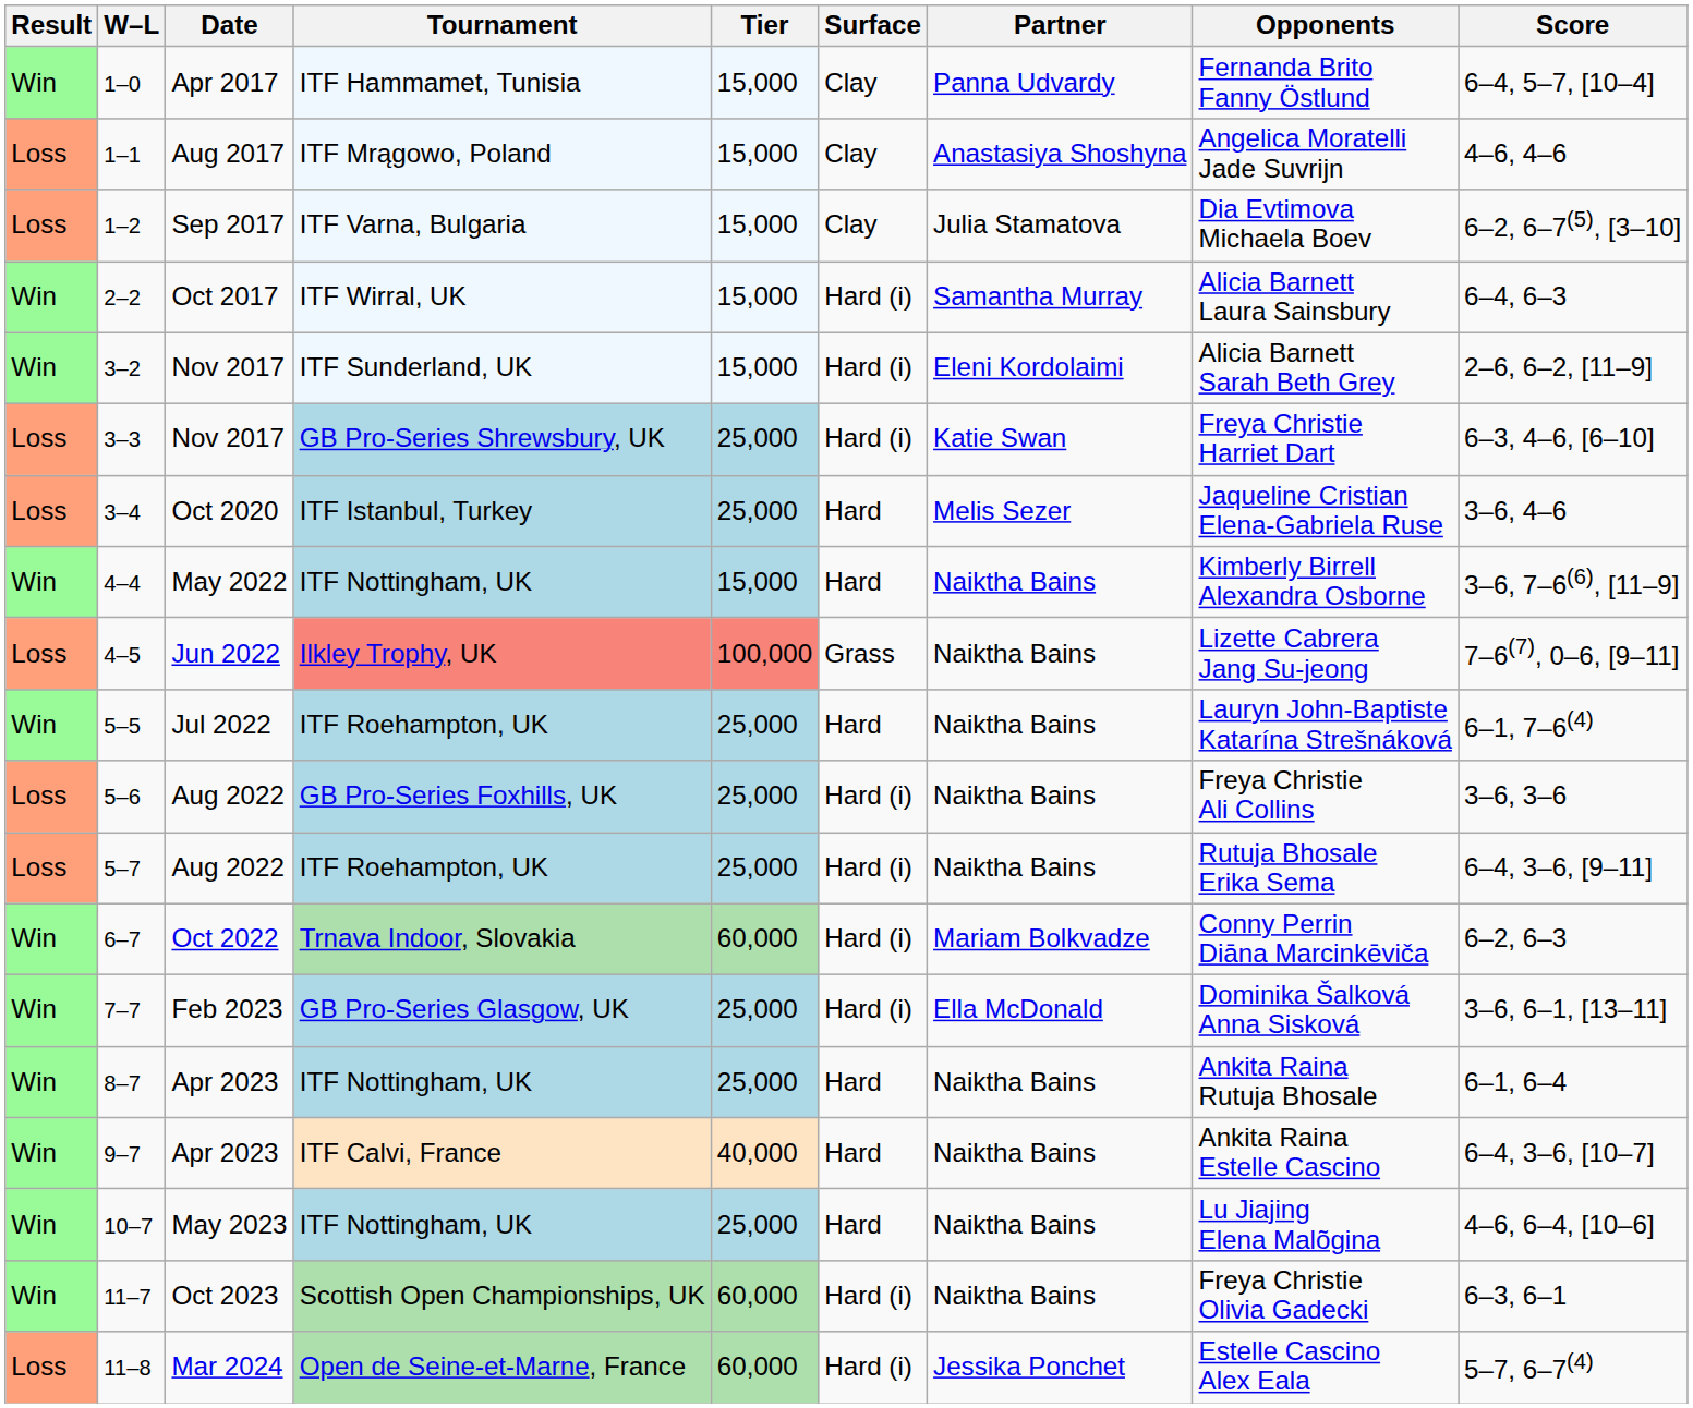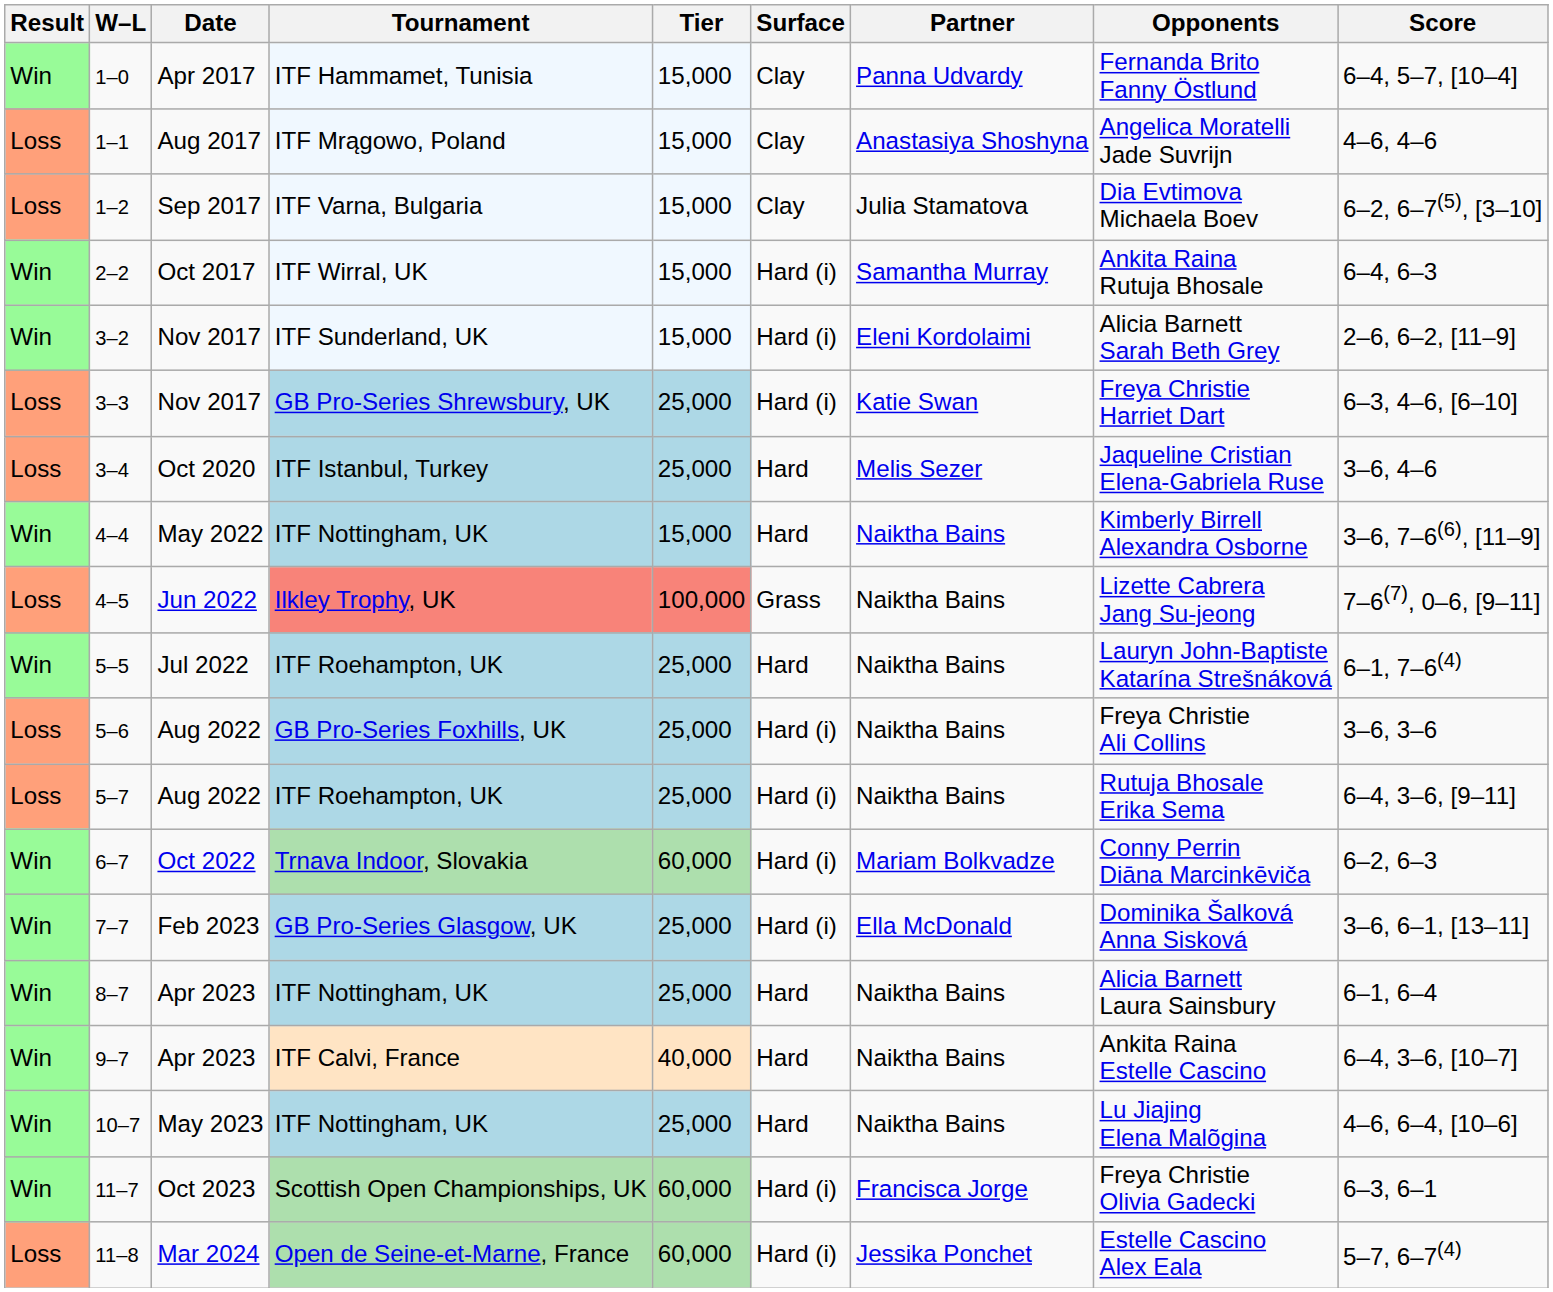 <table class="sortable wikitable">
 <tr>
 <th>Result</th>
 <th class="unsortable">W–L</th>
 <th>Date</th>
 <th>Tournament</th>
 <th>Tier</th>
 <th>Surface</th>
 <th>Partner</th>
 <th>Opponents</th>
 <th class="unsortable">Score</th>
 </tr>
 <tr>
 <td bgcolor="98FB98">Win</td>
 <td><small>1–0</small></td>
 <td>Apr 2017</td>
 <td bgcolor="#f0f8ff">ITF Hammamet, Tunisia</td>
 <td bgcolor="#f0f8ff">15,000</td>
 <td>Clay</td>
 <td> <a href='#'>Panna Udvardy</a></td>
 <td> <a href='#'>Fernanda Brito</a> <br>  <a href='#'>Fanny Östlund</a></td>
 <td>6–4, 5–7, [10–4]</td>
 </tr>
 <tr>
 <td style="background:#ffa07a;">Loss</td>
 <td><small>1–1</small></td>
 <td>Aug 2017</td>
 <td bgcolor="#f0f8ff">ITF Mrągowo, Poland</td>
 <td bgcolor="#f0f8ff">15,000</td>
 <td>Clay</td>
 <td> <a href='#'>Anastasiya Shoshyna</a></td>
 <td> <a href='#'>Angelica Moratelli</a> <br>  Jade Suvrijn</td>
 <td>4–6, 4–6</td>
 </tr>
 <tr>
 <td style="background:#ffa07a;">Loss</td>
 <td><small>1–2</small></td>
 <td>Sep 2017</td>
 <td bgcolor="#f0f8ff">ITF Varna, Bulgaria</td>
 <td bgcolor="#f0f8ff">15,000</td>
 <td>Clay</td>
 <td> Julia Stamatova</td>
 <td> <a href='#'>Dia Evtimova</a> <br>  Michaela Boev</td>
 <td>6–2, 6–7<sup>(5)</sup>, [3–10]</td>
 </tr>
 <tr>
 <td style="background:#98fb98;">Win</td>
 <td><small>2–2</small></td>
 <td>Oct 2017</td>
 <td bgcolor="#f0f8ff">ITF Wirral, UK</td>
 <td bgcolor="#f0f8ff">15,000</td>
 <td>Hard (i)</td>
 <td> <a href='#'>Samantha Murray</a></td>
-<td> <a href='#'>Alicia Barnett</a> <br>  Laura Sainsbury</td>
+<td> <a href='#'>Ankita Raina</a> <br>  Rutuja Bhosale</td>
 <td>6–4, 6–3</td>
 </tr>
 <tr>
 <td style="background:#98fb98;">Win</td>
 <td><small>3–2</small></td>
 <td>Nov 2017</td>
 <td bgcolor="#f0f8ff">ITF Sunderland, UK</td>
 <td bgcolor="#f0f8ff">15,000</td>
 <td>Hard (i)</td>
 <td> <a href='#'>Eleni Kordolaimi</a></td>
 <td> Alicia Barnett <br>  <a href='#'>Sarah Beth Grey</a></td>
 <td>2–6, 6–2, [11–9]</td>
 </tr>
 <tr>
 <td style="background:#ffa07a;">Loss</td>
 <td><small>3–3</small></td>
 <td>Nov 2017</td>
 <td bgcolor="lightblue"><a href='#'>GB Pro-Series Shrewsbury</a>, UK</td>
 <td bgcolor="lightblue">25,000</td>
 <td>Hard (i)</td>
 <td> <a href='#'>Katie Swan</a></td>
 <td> <a href='#'>Freya Christie</a> <br>  <a href='#'>Harriet Dart</a></td>
 <td>6–3, 4–6, [6–10]</td>
 </tr>
 <tr>
 <td style="background:#ffa07a;">Loss</td>
 <td><small>3–4</small></td>
 <td>Oct 2020</td>
 <td bgcolor="lightblue">ITF Istanbul, Turkey</td>
 <td bgcolor="lightblue">25,000</td>
 <td>Hard</td>
 <td> <a href='#'>Melis Sezer</a></td>
 <td> <a href='#'>Jaqueline Cristian</a> <br>  <a href='#'>Elena-Gabriela Ruse</a></td>
 <td>3–6, 4–6</td>
 </tr>
 <tr>
 <td style="background:#98fb98;">Win</td>
 <td><small>4–4</small></td>
 <td>May 2022</td>
 <td bgcolor="lightblue">ITF Nottingham, UK</td>
 <td bgcolor="lightblue">15,000</td>
 <td>Hard</td>
 <td> <a href='#'>Naiktha Bains</a></td>
 <td> <a href='#'>Kimberly Birrell</a> <br>  <a href='#'>Alexandra Osborne</a></td>
 <td>3–6, 7–6<sup>(6)</sup>, [11–9]</td>
 </tr>
 <tr>
 <td style="background:#ffa07a;">Loss</td>
 <td><small>4–5</small></td>
 <td><a href='#'>Jun 2022</a></td>
 <td bgcolor="f88379"><a href='#'>Ilkley Trophy</a>, UK</td>
 <td bgcolor="f88379">100,000</td>
 <td>Grass</td>
 <td> Naiktha Bains</td>
 <td> <a href='#'>Lizette Cabrera</a> <br>  <a href='#'>Jang Su-jeong</a></td>
 <td>7–6<sup>(7)</sup>, 0–6, [9–11]</td>
 </tr>
 <tr>
 <td style="background:#98fb98;">Win</td>
 <td><small>5–5</small></td>
 <td>Jul 2022</td>
 <td bgcolor="lightblue">ITF Roehampton, UK</td>
 <td bgcolor="lightblue">25,000</td>
 <td>Hard</td>
 <td> Naiktha Bains</td>
 <td> <a href='#'>Lauryn John-Baptiste</a> <br>  <a href='#'>Katarína Strešnáková</a></td>
 <td>6–1, 7–6<sup>(4)</sup></td>
 </tr>
 <tr>
 <td style="background:#ffa07a;">Loss</td>
 <td><small>5–6</small></td>
 <td>Aug 2022</td>
 <td bgcolor="lightblue"><a href='#'>GB Pro-Series Foxhills</a>, UK</td>
 <td bgcolor="lightblue">25,000</td>
 <td>Hard (i)</td>
 <td> Naiktha Bains</td>
 <td> Freya Christie <br>  <a href='#'>Ali Collins</a></td>
 <td>3–6, 3–6</td>
 </tr>
 <tr>
 <td style="background:#ffa07a;">Loss</td>
 <td><small>5–7</small></td>
 <td>Aug 2022</td>
 <td bgcolor="lightblue">ITF Roehampton, UK</td>
 <td bgcolor="lightblue">25,000</td>
 <td>Hard (i)</td>
 <td> Naiktha Bains</td>
 <td> <a href='#'>Rutuja Bhosale</a> <br>  <a href='#'>Erika Sema</a></td>
 <td>6–4, 3–6, [9–11]</td>
 </tr>
 <tr>
 <td style="background:#98fb98;">Win</td>
 <td><small>6–7</small></td>
 <td><a href='#'>Oct 2022</a></td>
 <td style="background:#addfad;"><a href='#'>Trnava Indoor</a>, Slovakia</td>
 <td style="background:#addfad;">60,000</td>
 <td>Hard (i)</td>
 <td> <a href='#'>Mariam Bolkvadze</a></td>
 <td> <a href='#'>Conny Perrin</a> <br>  <a href='#'>Diāna Marcinkēviča</a></td>
 <td>6–2, 6–3</td>
 </tr>
 <tr>
 <td style="background:#98fb98;">Win</td>
 <td><small>7–7</small></td>
 <td>Feb 2023</td>
 <td style="background:lightblue;"><a href='#'>GB Pro-Series Glasgow</a>, UK</td>
 <td style="background:lightblue;">25,000</td>
 <td>Hard (i)</td>
 <td> <a href='#'>Ella McDonald</a></td>
 <td> <a href='#'>Dominika Šalková</a> <br>  <a href='#'>Anna Sisková</a></td>
 <td>3–6, 6–1, [13–11]</td>
 </tr>
 <tr>
 <td style="background:#98fb98;">Win</td>
 <td><small>8–7</small></td>
 <td>Apr 2023</td>
 <td style="background:lightblue;">ITF Nottingham, UK</td>
 <td style="background:lightblue;">25,000</td>
 <td>Hard</td>
 <td> Naiktha Bains</td>
-<td> <a href='#'>Ankita Raina</a> <br>  Rutuja Bhosale</td>
+<td> <a href='#'>Alicia Barnett</a> <br>  Laura Sainsbury</td>
 <td>6–1, 6–4</td>
 </tr>
 <tr>
 <td style=background:#98FB98;>Win</td>
 <td><small>9–7</small></td>
 <td>Apr 2023</td>
 <td style=background:#ffe4c4;>ITF Calvi, France</td>
 <td style=background:#ffe4c4;>40,000</td>
 <td>Hard</td>
 <td> Naiktha Bains</td>
 <td> Ankita Raina <br>  <a href='#'>Estelle Cascino</a></td>
 <td>6–4, 3–6, [10–7]</td>
 </tr>
 <tr>
 <td style=background:#98FB98;>Win</td>
 <td><small>10–7</small></td>
 <td>May 2023</td>
 <td style="background:lightblue;">ITF Nottingham, UK</td>
 <td style="background:lightblue;">25,000</td>
 <td>Hard</td>
 <td> Naiktha Bains</td>
 <td> <a href='#'>Lu Jiajing</a> <br>  <a href='#'>Elena Malõgina</a></td>
 <td>4–6, 6–4, [10–6]</td>
 </tr>
 <tr>
 <td style=background:#98FB98;>Win</td>
 <td><small>11–7</small></td>
 <td>Oct 2023</td>
 <td bgcolor=addfad>Scottish Open Championships, UK</td>
 <td bgcolor=addfad>60,000</td>
 <td>Hard (i)</td>
-<td> Naiktha Bains</td>
+<td> <a href='#'>Francisca Jorge</a></td>
 <td> Freya Christie <br>  <a href='#'>Olivia Gadecki</a></td>
 <td>6–3, 6–1</td>
 </tr>
 <tr>
 <td style="background:#ffa07a;">Loss</td>
 <td><small>11–8</small></td>
 <td><a href='#'>Mar 2024</a></td>
 <td bgcolor=addfad><a href='#'>Open de Seine-et-Marne</a>, France</td>
 <td bgcolor=addfad>60,000</td>
 <td>Hard (i)</td>
 <td> <a href='#'>Jessika Ponchet</a></td>
 <td> <a href='#'>Estelle Cascino</a> <br>  <a href='#'>Alex Eala</a></td>
 <td>5–7, 6–7<sup>(4)</sup></td>
 </tr>
 </table>
